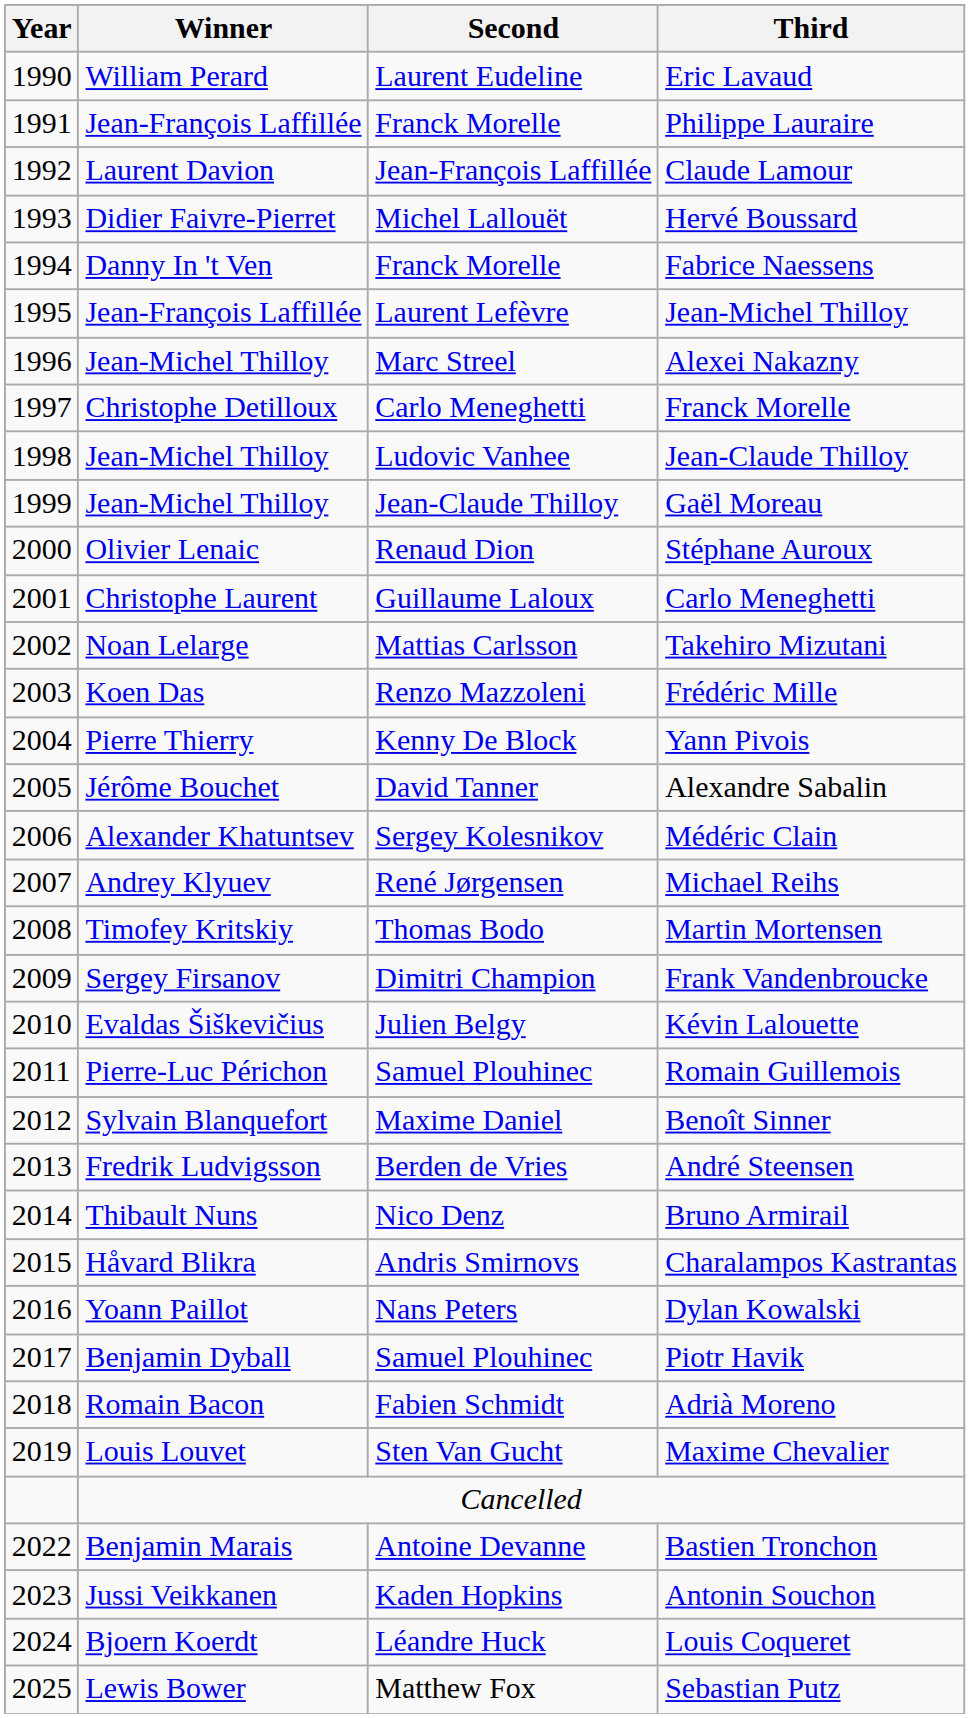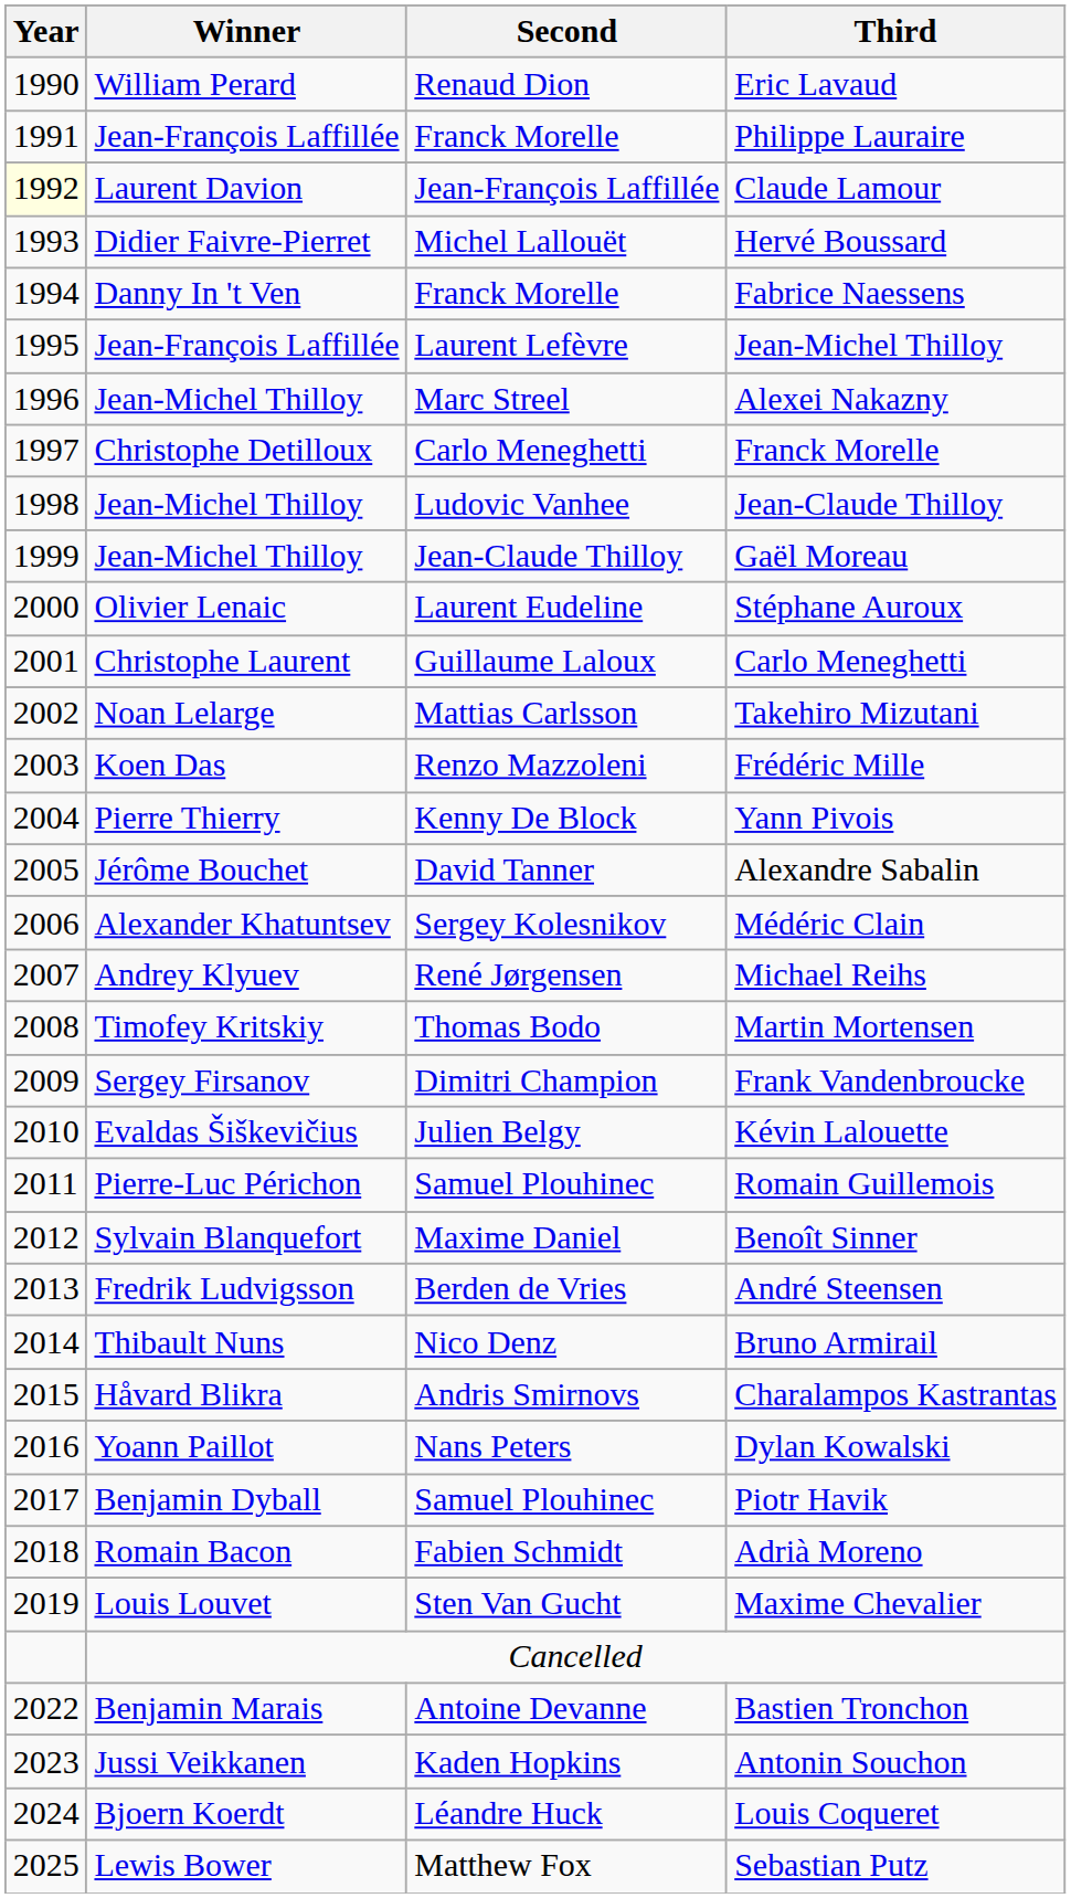 <table class="wikitable">
 <tr>
 <th>Year</th>
 <th>Winner</th>
 <th>Second</th>
 <th>Third</th>
 </tr>
 <tr>
 <td>1990</td>
 <td> <a href='#'>William Perard</a></td>
-<td> <a href='#'>Laurent Eudeline</a></td>
+<td> <a href='#'>Renaud Dion</a></td>
 <td> <a href='#'>Eric Lavaud</a></td>
 </tr>
 <tr>
 <td>1991</td>
 <td> <a href='#'>Jean-François Laffillée</a></td>
 <td> <a href='#'>Franck Morelle</a></td>
 <td> <a href='#'>Philippe Lauraire</a></td>
 </tr>
 <tr>
-<td>1992</td>
+<td style="background: lightyellow;">1992</td>
 <td> <a href='#'>Laurent Davion</a></td>
 <td> <a href='#'>Jean-François Laffillée</a></td>
 <td> <a href='#'>Claude Lamour</a></td>
 </tr>
 <tr>
 <td>1993</td>
 <td> <a href='#'>Didier Faivre-Pierret</a></td>
 <td> <a href='#'>Michel Lallouët</a></td>
 <td> <a href='#'>Hervé Boussard</a></td>
 </tr>
 <tr>
 <td>1994</td>
 <td> <a href='#'>Danny In 't Ven</a></td>
 <td> <a href='#'>Franck Morelle</a></td>
 <td> <a href='#'>Fabrice Naessens</a></td>
 </tr>
 <tr>
 <td>1995</td>
 <td> <a href='#'>Jean-François Laffillée</a></td>
 <td> <a href='#'>Laurent Lefèvre</a></td>
 <td> <a href='#'>Jean-Michel Thilloy</a></td>
 </tr>
 <tr>
 <td>1996</td>
 <td> <a href='#'>Jean-Michel Thilloy</a></td>
 <td> <a href='#'>Marc Streel</a></td>
 <td> <a href='#'>Alexei Nakazny</a></td>
 </tr>
 <tr>
 <td>1997</td>
 <td> <a href='#'>Christophe Detilloux</a></td>
 <td> <a href='#'>Carlo Meneghetti</a></td>
 <td> <a href='#'>Franck Morelle</a></td>
 </tr>
 <tr>
 <td>1998</td>
 <td>  <a href='#'>Jean-Michel Thilloy</a></td>
 <td>  <a href='#'>Ludovic Vanhee</a></td>
 <td>  <a href='#'>Jean-Claude Thilloy</a></td>
 </tr>
 <tr>
 <td>1999</td>
 <td>  <a href='#'>Jean-Michel Thilloy</a></td>
 <td>  <a href='#'>Jean-Claude Thilloy</a></td>
 <td>  <a href='#'>Gaël Moreau</a></td>
 </tr>
 <tr>
 <td>2000</td>
 <td> <a href='#'>Olivier Lenaic</a></td>
-<td> <a href='#'>Renaud Dion</a></td>
+<td> <a href='#'>Laurent Eudeline</a></td>
 <td> <a href='#'>Stéphane Auroux</a></td>
 </tr>
 <tr>
 <td>2001</td>
 <td> <a href='#'>Christophe Laurent</a></td>
 <td> <a href='#'>Guillaume Laloux</a></td>
 <td> <a href='#'>Carlo Meneghetti</a></td>
 </tr>
 <tr>
 <td>2002</td>
 <td> <a href='#'>Noan Lelarge</a></td>
 <td> <a href='#'>Mattias Carlsson</a></td>
 <td> <a href='#'>Takehiro Mizutani</a></td>
 </tr>
 <tr>
 <td>2003</td>
 <td> <a href='#'>Koen Das</a></td>
 <td> <a href='#'>Renzo Mazzoleni</a></td>
 <td> <a href='#'>Frédéric Mille</a></td>
 </tr>
 <tr>
 <td>2004</td>
 <td> <a href='#'>Pierre Thierry</a></td>
 <td> <a href='#'>Kenny De Block</a></td>
 <td> <a href='#'>Yann Pivois</a></td>
 </tr>
 <tr>
 <td>2005</td>
 <td> <a href='#'>Jérôme Bouchet</a></td>
 <td> <a href='#'>David Tanner</a></td>
 <td> Alexandre Sabalin</td>
 </tr>
 <tr>
 <td>2006</td>
 <td> <a href='#'>Alexander Khatuntsev</a></td>
 <td> <a href='#'>Sergey Kolesnikov</a></td>
 <td> <a href='#'>Médéric Clain</a></td>
 </tr>
 <tr>
 <td>2007</td>
 <td> <a href='#'>Andrey Klyuev</a></td>
 <td> <a href='#'>René Jørgensen</a></td>
 <td> <a href='#'>Michael Reihs</a></td>
 </tr>
 <tr>
 <td>2008</td>
 <td> <a href='#'>Timofey Kritskiy</a></td>
 <td> <a href='#'>Thomas Bodo</a></td>
 <td> <a href='#'>Martin Mortensen</a></td>
 </tr>
 <tr>
 <td>2009</td>
 <td> <a href='#'>Sergey Firsanov</a></td>
 <td> <a href='#'>Dimitri Champion</a></td>
 <td> <a href='#'>Frank Vandenbroucke</a></td>
 </tr>
 <tr>
 <td>2010</td>
 <td> <a href='#'>Evaldas Šiškevičius</a></td>
 <td> <a href='#'>Julien Belgy</a></td>
 <td> <a href='#'>Kévin Lalouette</a></td>
 </tr>
 <tr>
 <td>2011</td>
 <td> <a href='#'>Pierre-Luc Périchon</a></td>
 <td> <a href='#'>Samuel Plouhinec</a></td>
 <td> <a href='#'>Romain Guillemois</a></td>
 </tr>
 <tr>
 <td>2012</td>
 <td> <a href='#'>Sylvain Blanquefort</a></td>
 <td> <a href='#'>Maxime Daniel</a></td>
 <td> <a href='#'>Benoît Sinner</a></td>
 </tr>
 <tr>
 <td>2013</td>
 <td> <a href='#'>Fredrik Ludvigsson</a></td>
 <td> <a href='#'>Berden de Vries</a></td>
 <td> <a href='#'>André Steensen</a></td>
 </tr>
 <tr>
 <td>2014</td>
 <td> <a href='#'>Thibault Nuns</a></td>
 <td> <a href='#'>Nico Denz</a></td>
 <td> <a href='#'>Bruno Armirail</a></td>
 </tr>
 <tr>
 <td>2015</td>
 <td> <a href='#'>Håvard Blikra</a></td>
 <td> <a href='#'>Andris Smirnovs</a></td>
 <td> <a href='#'>Charalampos Kastrantas</a></td>
 </tr>
 <tr>
 <td>2016</td>
 <td> <a href='#'>Yoann Paillot</a></td>
 <td> <a href='#'>Nans Peters</a></td>
 <td> <a href='#'>Dylan Kowalski</a></td>
 </tr>
 <tr>
 <td>2017</td>
 <td> <a href='#'>Benjamin Dyball</a></td>
 <td> <a href='#'>Samuel Plouhinec</a></td>
 <td> <a href='#'>Piotr Havik</a></td>
 </tr>
 <tr>
 <td>2018</td>
 <td> <a href='#'>Romain Bacon</a></td>
 <td> <a href='#'>Fabien Schmidt</a></td>
 <td> <a href='#'>Adrià Moreno</a></td>
 </tr>
 <tr>
 <td>2019</td>
 <td> <a href='#'>Louis Louvet</a></td>
 <td> <a href='#'>Sten Van Gucht</a></td>
 <td> <a href='#'>Maxime Chevalier</a></td>
 </tr>
 <tr>
 <td></td>
 <td colspan=3; align=center><em>Cancelled</em></td>
 </tr>
 <tr>
 <td>2022</td>
 <td> <a href='#'>Benjamin Marais</a></td>
 <td> <a href='#'>Antoine Devanne</a></td>
 <td> <a href='#'>Bastien Tronchon</a></td>
 </tr>
 <tr>
 <td>2023</td>
 <td> <a href='#'>Jussi Veikkanen</a></td>
 <td> <a href='#'>Kaden Hopkins</a></td>
 <td> <a href='#'>Antonin Souchon</a></td>
 </tr>
 <tr>
 <td>2024</td>
 <td> <a href='#'>Bjoern Koerdt</a></td>
 <td> <a href='#'>Léandre Huck</a></td>
 <td> <a href='#'>Louis Coqueret</a></td>
 </tr>
 <tr>
 <td>2025</td>
 <td> <a href='#'>Lewis Bower</a></td>
 <td> Matthew Fox</td>
 <td> <a href='#'>Sebastian Putz</a></td>
 </tr>
 </table>
